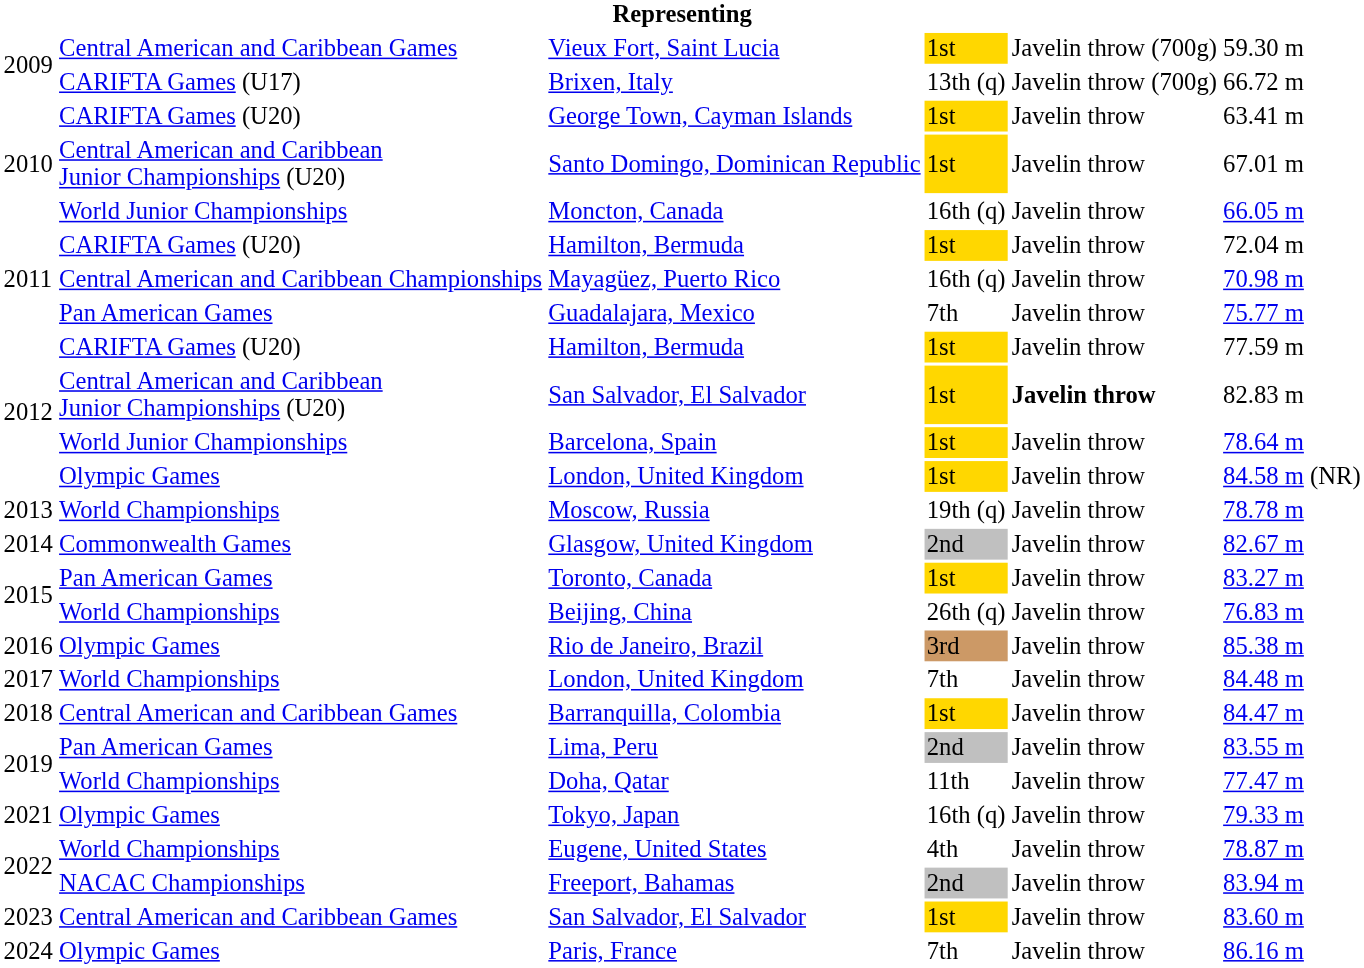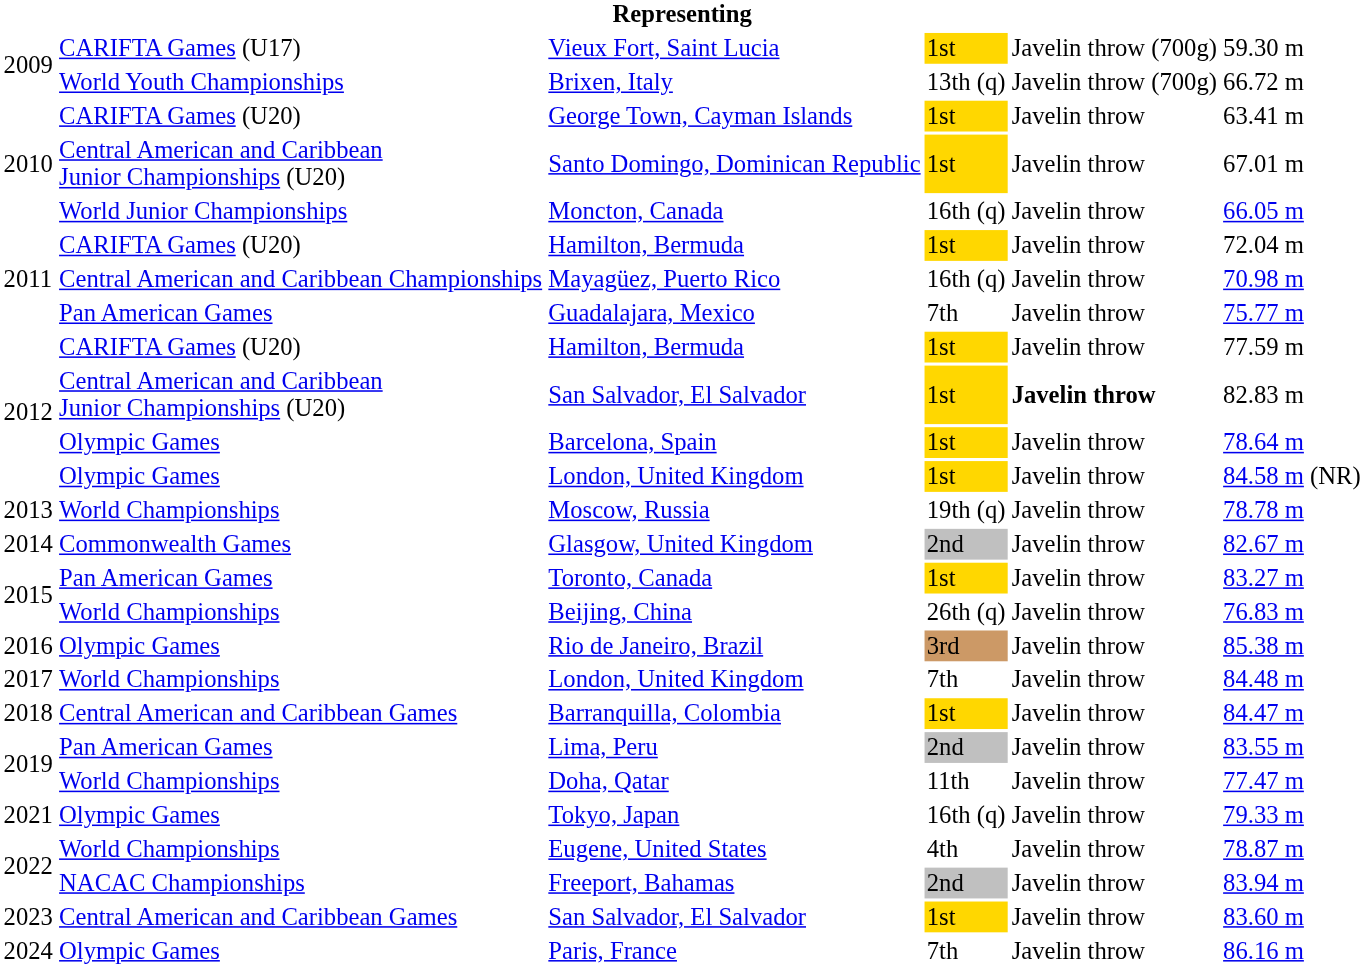 <table>
 <tr>
 <th colspan="6">Representing </th>
 </tr>
 <tr>
 <td rowspan=2>2009</td>
-<td><a href='#'>Central American and Caribbean Games</a></td>
+<td><a href='#'>CARIFTA Games</a> (U17)</td>
 <td><a href='#'>Vieux Fort, Saint Lucia</a></td>
 <td bgcolor="gold">1st</td>
 <td>Javelin throw (700g)</td>
 <td>59.30 m</td>
 </tr>
 <tr>
-<td><a href='#'>CARIFTA Games</a> (U17)</td>
+<td><a href='#'>World Youth Championships</a></td>
 <td><a href='#'>Brixen, Italy</a></td>
 <td>13th (q)</td>
 <td>Javelin throw (700g)</td>
 <td>66.72 m</td>
 </tr>
 <tr>
 <td rowspan=3>2010</td>
 <td><a href='#'>CARIFTA Games</a> (U20)</td>
 <td><a href='#'>George Town, Cayman Islands</a></td>
 <td bgcolor="gold">1st</td>
 <td>Javelin throw</td>
 <td>63.41 m</td>
 </tr>
 <tr>
 <td><a href='#'>Central American and Caribbean<br>Junior Championships</a> (U20)</td>
 <td><a href='#'>Santo Domingo, Dominican Republic</a></td>
 <td bgcolor="gold">1st</td>
 <td>Javelin throw</td>
 <td>67.01 m</td>
 </tr>
 <tr>
 <td><a href='#'>World Junior Championships</a></td>
 <td><a href='#'>Moncton, Canada</a></td>
 <td>16th (q)</td>
 <td>Javelin throw</td>
 <td><a href='#'>66.05 m</a></td>
 </tr>
 <tr>
 <td rowspan=3>2011</td>
 <td><a href='#'>CARIFTA Games</a> (U20)</td>
 <td><a href='#'>Hamilton, Bermuda</a></td>
 <td bgcolor="gold">1st</td>
 <td>Javelin throw</td>
 <td>72.04 m</td>
 </tr>
 <tr>
 <td><a href='#'>Central American and Caribbean Championships</a></td>
 <td><a href='#'>Mayagüez, Puerto Rico</a></td>
 <td>16th (q)</td>
 <td>Javelin throw</td>
 <td><a href='#'>70.98 m</a></td>
 </tr>
 <tr>
 <td><a href='#'>Pan American Games</a></td>
 <td><a href='#'>Guadalajara, Mexico</a></td>
 <td>7th</td>
 <td>Javelin throw</td>
 <td><a href='#'>75.77 m</a></td>
 </tr>
 <tr>
 <td rowspan=4>2012</td>
 <td><a href='#'>CARIFTA Games</a> (U20)</td>
 <td><a href='#'>Hamilton, Bermuda</a></td>
 <td bgcolor="gold">1st</td>
 <td>Javelin throw</td>
 <td>77.59 m</td>
 </tr>
 <tr>
 <td><a href='#'>Central American and Caribbean<br>Junior Championships</a> (U20)</td>
 <td><a href='#'>San Salvador, El Salvador</a></td>
 <td bgcolor="gold">1st</td>
 <td><strong>Javelin throw</strong></td>
 <td>82.83 m</td>
 </tr>
 <tr>
-<td><a href='#'>World Junior Championships</a></td>
+<td><a href='#'>Olympic Games</a></td>
 <td><a href='#'>Barcelona, Spain</a></td>
 <td bgcolor="gold">1st</td>
 <td>Javelin throw</td>
 <td><a href='#'>78.64 m</a></td>
 </tr>
 <tr>
 <td><a href='#'>Olympic Games</a></td>
 <td><a href='#'>London, United Kingdom</a></td>
 <td bgcolor="gold">1st</td>
 <td>Javelin throw</td>
 <td><a href='#'>84.58 m</a> (NR)</td>
 </tr>
 <tr>
 <td>2013</td>
 <td><a href='#'>World Championships</a></td>
 <td><a href='#'>Moscow, Russia</a></td>
 <td>19th (q)</td>
 <td>Javelin throw</td>
 <td><a href='#'>78.78 m</a></td>
 </tr>
 <tr>
 <td>2014</td>
 <td><a href='#'>Commonwealth Games</a></td>
 <td><a href='#'>Glasgow, United Kingdom</a></td>
 <td bgcolor="silver">2nd</td>
 <td>Javelin throw</td>
 <td><a href='#'>82.67 m</a></td>
 </tr>
 <tr>
 <td rowspan=2>2015</td>
 <td><a href='#'>Pan American Games</a></td>
 <td><a href='#'>Toronto, Canada</a></td>
 <td bgcolor=gold>1st</td>
 <td>Javelin throw</td>
 <td><a href='#'>83.27 m</a></td>
 </tr>
 <tr>
 <td><a href='#'>World Championships</a></td>
 <td><a href='#'>Beijing, China</a></td>
 <td>26th (q)</td>
 <td>Javelin throw</td>
 <td><a href='#'>76.83 m</a></td>
 </tr>
 <tr>
 <td>2016</td>
 <td><a href='#'>Olympic Games</a></td>
 <td><a href='#'>Rio de Janeiro, Brazil</a></td>
 <td bgcolor="cc9966">3rd</td>
 <td>Javelin throw</td>
 <td><a href='#'>85.38 m</a></td>
 </tr>
 <tr>
 <td>2017</td>
 <td><a href='#'>World Championships</a></td>
 <td><a href='#'>London, United Kingdom</a></td>
 <td>7th</td>
 <td>Javelin throw</td>
 <td><a href='#'>84.48 m</a></td>
 </tr>
 <tr>
 <td>2018</td>
 <td><a href='#'>Central American and Caribbean Games</a></td>
 <td><a href='#'>Barranquilla, Colombia</a></td>
 <td bgcolor=gold>1st</td>
 <td>Javelin throw</td>
 <td><a href='#'>84.47 m</a></td>
 </tr>
 <tr>
 <td rowspan=2>2019</td>
 <td><a href='#'>Pan American Games</a></td>
 <td><a href='#'>Lima, Peru</a></td>
 <td bgcolor=silver>2nd</td>
 <td>Javelin throw</td>
 <td><a href='#'>83.55 m</a></td>
 </tr>
 <tr>
 <td><a href='#'>World Championships</a></td>
 <td><a href='#'>Doha, Qatar</a></td>
 <td>11th</td>
 <td>Javelin throw</td>
 <td><a href='#'>77.47 m</a></td>
 </tr>
 <tr>
 <td>2021</td>
 <td><a href='#'>Olympic Games</a></td>
 <td><a href='#'>Tokyo, Japan</a></td>
 <td>16th (q)</td>
 <td>Javelin throw</td>
 <td><a href='#'>79.33 m</a></td>
 </tr>
 <tr>
 <td rowspan=2>2022</td>
 <td><a href='#'>World Championships</a></td>
 <td><a href='#'>Eugene, United States</a></td>
 <td>4th</td>
 <td>Javelin throw</td>
 <td><a href='#'>78.87 m</a></td>
 </tr>
 <tr>
 <td><a href='#'>NACAC Championships</a></td>
 <td><a href='#'>Freeport, Bahamas</a></td>
 <td bgcolor=silver>2nd</td>
 <td>Javelin throw</td>
 <td><a href='#'>83.94 m</a></td>
 </tr>
 <tr>
 <td>2023</td>
 <td><a href='#'>Central American and Caribbean Games</a></td>
 <td><a href='#'>San Salvador, El Salvador</a></td>
 <td bgcolor=gold>1st</td>
 <td>Javelin throw</td>
 <td><a href='#'>83.60 m</a></td>
 </tr>
 <tr>
 <td>2024</td>
 <td><a href='#'>Olympic Games</a></td>
 <td><a href='#'>Paris, France</a></td>
 <td>7th</td>
 <td>Javelin throw</td>
 <td><a href='#'>86.16 m</a></td>
 </tr>
 </table>
